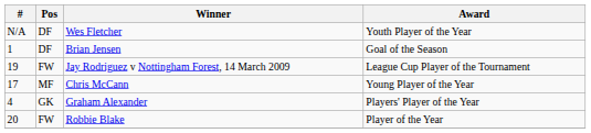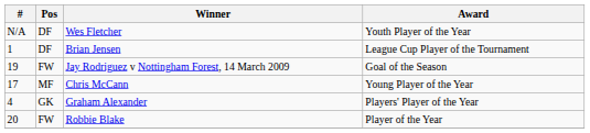 <table width=65% class="wikitable" style="text-align:center; font-size:95%; text-align:left">
 <tr>
 <th><strong>#</strong></th>
 <th><strong>Pos</strong></th>
 <th><strong>Winner</strong></th>
 <th><strong>Award</strong></th>
 </tr>
 <tr --->
 <td>N/A</td>
 <td>DF</td>
 <td> <a href='#'>Wes Fletcher</a></td>
 <td>Youth Player of the Year</td>
 </tr>
 <tr --->
 <td>1</td>
 <td>DF</td>
 <td> <a href='#'>Brian Jensen</a></td>
-<td>Goal of the Season</td>
+<td>League Cup Player of the Tournament</td>
 </tr>
 <tr --->
 <td>19</td>
 <td>FW</td>
 <td> <a href='#'>Jay Rodriguez</a> v <a href='#'>Nottingham Forest</a>, 14 March 2009</td>
-<td>League Cup Player of the Tournament</td>
+<td>Goal of the Season</td>
 </tr>
 <tr --->
 <td>17</td>
 <td>MF</td>
 <td> <a href='#'>Chris McCann</a></td>
 <td>Young Player of the Year</td>
 </tr>
 <tr --->
 <td>4</td>
 <td>GK</td>
 <td> <a href='#'>Graham Alexander</a></td>
 <td>Players' Player of the Year</td>
 </tr>
 <tr --->
 <td>20</td>
 <td>FW</td>
 <td> <a href='#'>Robbie Blake</a></td>
 <td>Player of the Year</td>
 </tr>
 <tr --->
 </tr>
 </table>
